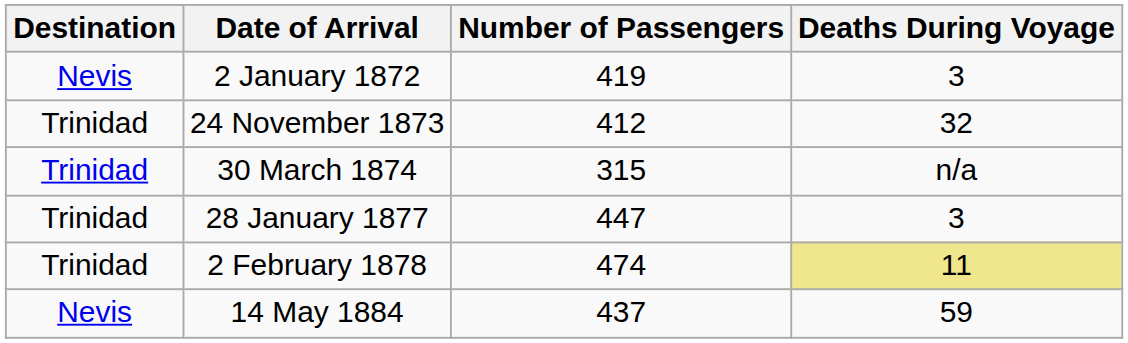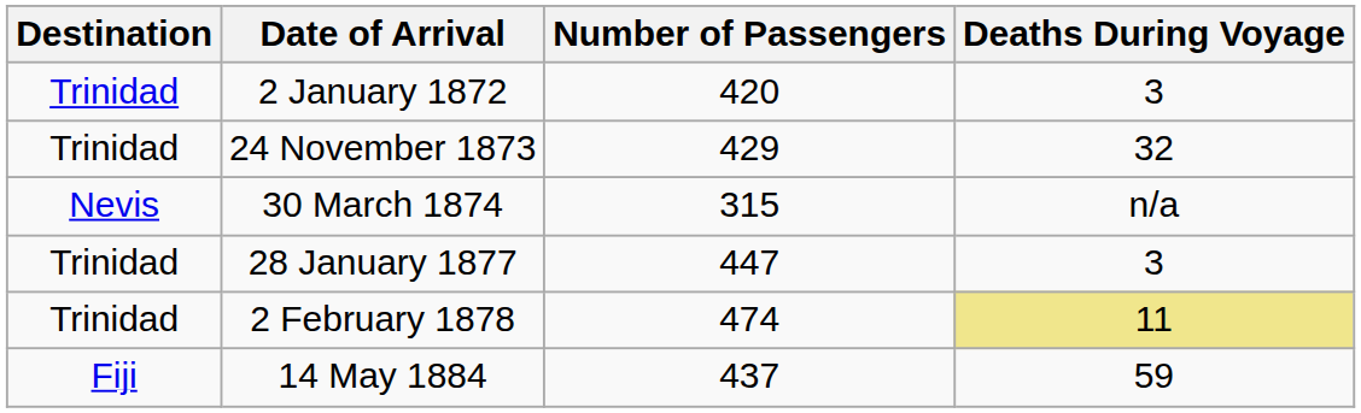 <table class="wikitable" style="margin:auto; text-align:center">
 <tr>
 <th>Destination</th>
 <th>Date of Arrival</th>
 <th>Number of Passengers</th>
 <th>Deaths During Voyage</th>
 </tr>
 <tr>
-<td><a href='#'>Nevis</a></td>
+<td><a href='#'>Trinidad</a></td>
 <td>2 January 1872</td>
-<td>419</td>
+<td>420</td>
 <td>3</td>
 </tr>
 <tr>
 <td>Trinidad</td>
 <td>24 November 1873</td>
-<td>412</td>
+<td>429</td>
 <td>32</td>
 </tr>
 <tr>
-<td><a href='#'>Trinidad</a></td>
+<td><a href='#'>Nevis</a></td>
 <td>30 March 1874</td>
 <td>315</td>
 <td>n/a</td>
 </tr>
 <tr>
 <td>Trinidad</td>
 <td>28 January 1877</td>
 <td>447</td>
 <td>3</td>
 </tr>
 <tr>
 <td>Trinidad</td>
 <td>2 February 1878</td>
 <td>474</td>
 <td style="background: khaki;">11</td>
 </tr>
 <tr>
-<td><a href='#'>Nevis</a></td>
+<td><a href='#'>Fiji</a></td>
 <td>14 May 1884</td>
 <td>437</td>
 <td>59</td>
 </tr>
 </table>
